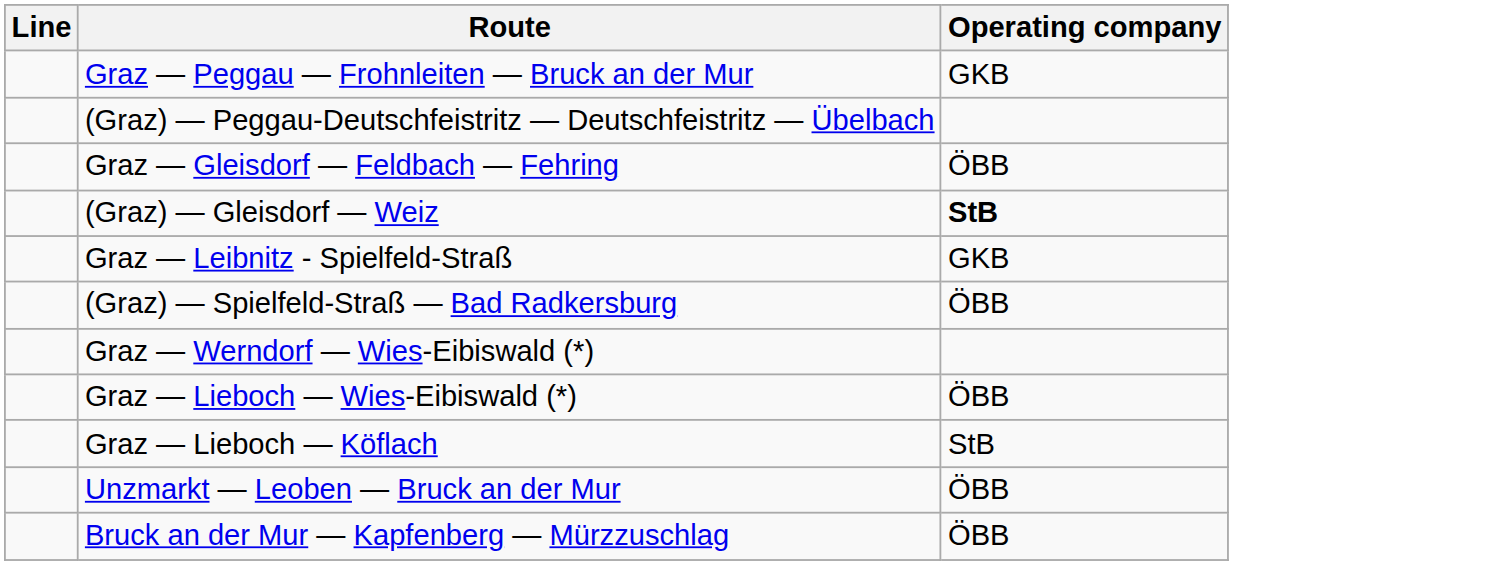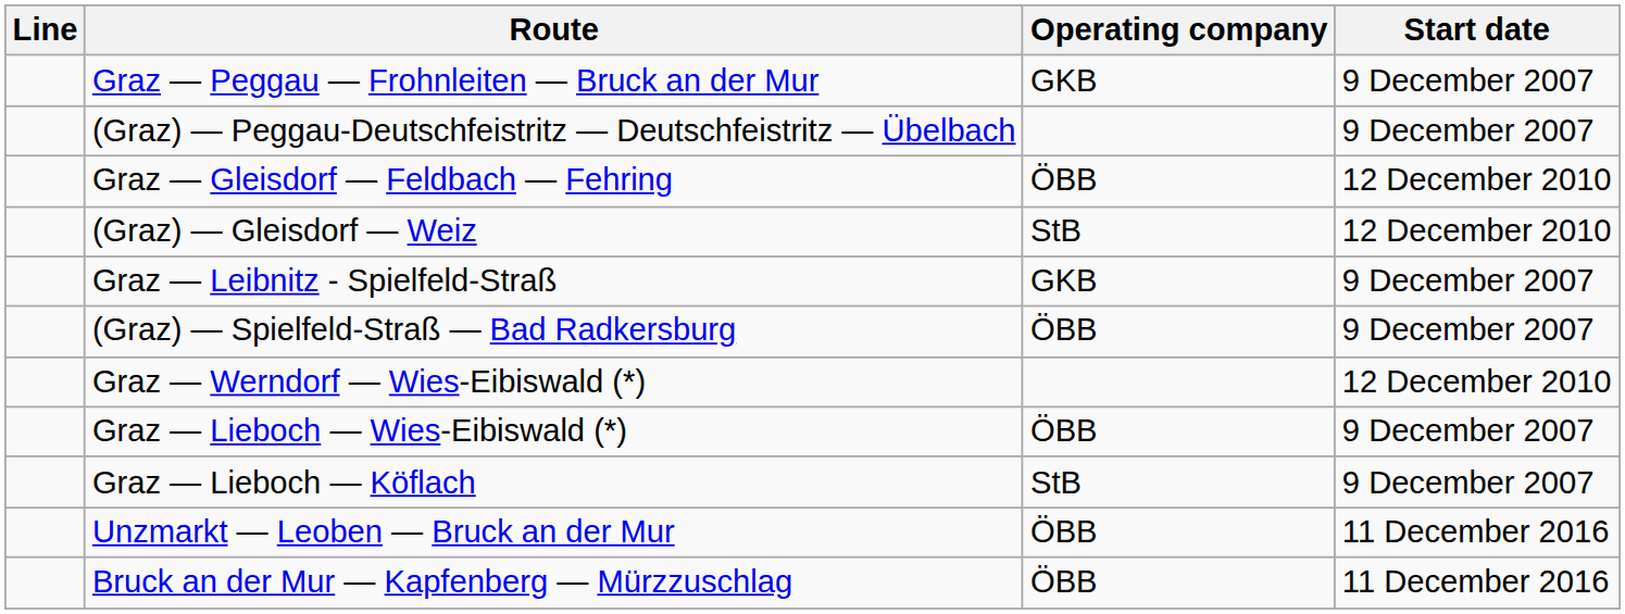 <table class="wikitable">
 <tr>
 <th>Line</th>
 <th>Route</th>
 <th>Operating company</th>
+<th>Start date</th>
 </tr>
 <tr>
 <td></td>
 <td><a href='#'>Graz</a> — <a href='#'>Peggau</a> — <a href='#'>Frohnleiten</a> — <a href='#'>Bruck an der Mur</a></td>
 <td>GKB</td>
+<td>9 December 2007</td>
 </tr>
 <tr>
 <td></td>
 <td>(Graz) — Peggau-Deutschfeistritz — Deutschfeistritz — <a href='#'>Übelbach</a></td>
 <td></td>
+<td>9 December 2007</td>
 </tr>
 <tr>
 <td></td>
 <td>Graz — <a href='#'>Gleisdorf</a> — <a href='#'>Feldbach</a> — <a href='#'>Fehring</a></td>
 <td>ÖBB</td>
+<td>12 December 2010</td>
 </tr>
 <tr>
 <td></td>
 <td>(Graz) — Gleisdorf — <a href='#'>Weiz</a></td>
-<td><strong>StB</strong></td>
+<td>StB</td>
+<td>12 December 2010</td>
 </tr>
 <tr>
 <td></td>
 <td>Graz — <a href='#'>Leibnitz</a> - Spielfeld-Straß</td>
 <td>GKB</td>
+<td>9 December 2007</td>
 </tr>
 <tr>
 <td></td>
 <td>(Graz) — Spielfeld-Straß — <a href='#'>Bad Radkersburg</a></td>
 <td>ÖBB</td>
+<td>9 December 2007</td>
 </tr>
 <tr>
 <td></td>
 <td>Graz — <a href='#'>Werndorf</a> — <a href='#'>Wies</a>-Eibiswald (*)</td>
 <td></td>
+<td>12 December 2010</td>
 </tr>
 <tr>
 <td></td>
 <td>Graz — <a href='#'>Lieboch</a> — <a href='#'>Wies</a>-Eibiswald (*)</td>
 <td>ÖBB</td>
+<td>9 December 2007</td>
 </tr>
 <tr>
 <td></td>
 <td>Graz — Lieboch — <a href='#'>Köflach</a></td>
 <td>StB</td>
+<td>9 December 2007</td>
 </tr>
 <tr>
 <td></td>
 <td><a href='#'>Unzmarkt</a> — <a href='#'>Leoben</a> — <a href='#'>Bruck an der Mur</a></td>
 <td>ÖBB</td>
+<td>11 December 2016</td>
 </tr>
 <tr>
 <td></td>
 <td><a href='#'>Bruck an der Mur</a> — <a href='#'>Kapfenberg</a> — <a href='#'>Mürzzuschlag</a></td>
 <td>ÖBB</td>
+<td>11 December 2016</td>
 </tr>
 </table>
